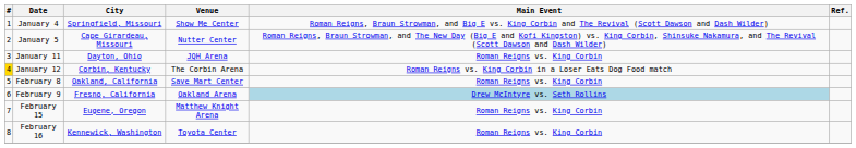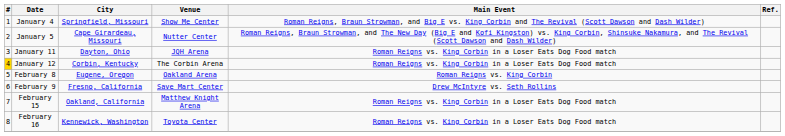 <table class="sortable wikitable succession-box" style="font-size:85%; text-align:center;">
 <tr>
 <th>#</th>
 <th>Date</th>
 <th>City</th>
 <th>Venue</th>
 <th>Main Event</th>
 <th>Ref.</th>
 </tr>
 <tr>
 <td>1</td>
 <td>January 4</td>
 <td><a href='#'>Springfield, Missouri</a></td>
 <td><a href='#'>Show Me Center</a></td>
 <td><a href='#'>Roman Reigns</a>, <a href='#'>Braun Strowman</a>, and <a href='#'>Big E</a> vs. <a href='#'>King Corbin</a> and <a href='#'>The Revival</a> (<a href='#'>Scott Dawson</a> and <a href='#'>Dash Wilder</a>)</td>
 <td></td>
 </tr>
 <tr>
 <td>2</td>
 <td>January 5</td>
 <td><a href='#'>Cape Girardeau, Missouri</a></td>
 <td><a href='#'>Nutter Center</a></td>
 <td><a href='#'>Roman Reigns</a>, <a href='#'>Braun Strowman</a>, and <a href='#'>The New Day</a> (<a href='#'>Big E</a> and <a href='#'>Kofi Kingston</a>) vs. <a href='#'>King Corbin</a>, <a href='#'>Shinsuke Nakamura</a>, and <a href='#'>The Revival</a> (<a href='#'>Scott Dawson</a> and <a href='#'>Dash Wilder</a>)</td>
 <td></td>
 </tr>
 <tr>
 <td>3</td>
 <td>January 11</td>
 <td><a href='#'>Dayton, Ohio</a></td>
 <td><a href='#'>JQH Arena</a></td>
-<td><a href='#'>Roman Reigns</a> vs. <a href='#'>King Corbin</a></td>
+<td><a href='#'>Roman Reigns</a> vs. <a href='#'>King Corbin</a> in a Loser Eats Dog Food match</td>
 <td></td>
 </tr>
 <tr>
 <td style="background: gold;">4</td>
 <td>January 12</td>
 <td><a href='#'>Corbin, Kentucky</a></td>
 <td>The Corbin Arena</td>
 <td><a href='#'>Roman Reigns</a> vs. <a href='#'>King Corbin</a> in a Loser Eats Dog Food match</td>
 <td></td>
 </tr>
 <tr>
 <td>5</td>
 <td>February 8</td>
-<td><a href='#'>Oakland, California</a></td>
-<td><a href='#'>Save Mart Center</a></td>
+<td><a href='#'>Eugene, Oregon</a></td>
+<td><a href='#'>Oakland Arena</a></td>
 <td><a href='#'>Roman Reigns</a> vs. <a href='#'>King Corbin</a></td>
 <td></td>
 </tr>
 <tr>
 <td>6</td>
 <td>February 9</td>
 <td><a href='#'>Fresno, California</a></td>
-<td><a href='#'>Oakland Arena</a></td>
-<td style="background: lightblue;"><a href='#'>Drew McIntyre</a> vs. <a href='#'>Seth Rollins</a></td>
+<td><a href='#'>Save Mart Center</a></td>
+<td><a href='#'>Drew McIntyre</a> vs. <a href='#'>Seth Rollins</a></td>
 <td></td>
 </tr>
 <tr>
 <td>7</td>
 <td>February 15</td>
-<td><a href='#'>Eugene, Oregon</a></td>
+<td><a href='#'>Oakland, California</a></td>
 <td><a href='#'>Matthew Knight Arena</a></td>
-<td><a href='#'>Roman Reigns</a> vs. <a href='#'>King Corbin</a></td>
+<td><a href='#'>Roman Reigns</a> vs. <a href='#'>King Corbin</a> in a Loser Eats Dog Food match</td>
 <td></td>
 </tr>
 <tr>
 <td>8</td>
 <td>February 16</td>
 <td><a href='#'>Kennewick, Washington</a></td>
 <td><a href='#'>Toyota Center</a></td>
-<td><a href='#'>Roman Reigns</a> vs. <a href='#'>King Corbin</a></td>
+<td><a href='#'>Roman Reigns</a> vs. <a href='#'>King Corbin</a> in a Loser Eats Dog Food match</td>
 <td></td>
 </tr>
 <tr>
 </tr>
 </table>
